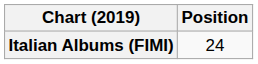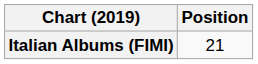 <table class="wikitable plainrowheaders" style="text-align:center">
 <tr>
 <th scope="col">Chart (2019)</th>
 <th scope="col">Position</th>
 </tr>
 <tr>
 <th scope="row">Italian Albums (FIMI)</th>
-<td>24</td>
+<td>21</td>
 </tr>
 </table>
